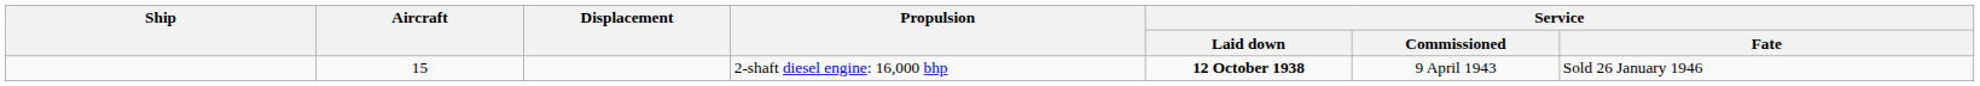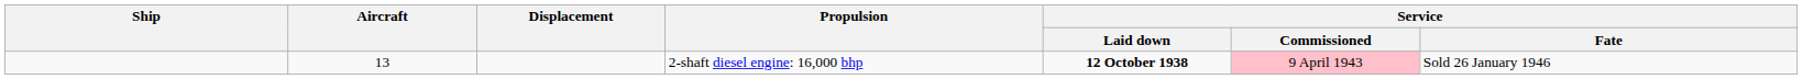 <table class="wikitable" style="width:99%;">
 <tr valign="top"|- valign="top">
 <th style="width:15%; text-align:center;" rowspan="2">Ship</th>
 <th style="width:10%; text-align:center;" rowspan="2">Aircraft</th>
 <th style="width:10%; text-align:center;" rowspan="2">Displacement</th>
 <th style="width:20%; text-align:center;" rowspan="2">Propulsion</th>
 <th style="width:40%; text-align:center;" colspan="3">Service</th>
 </tr>
 <tr valign="top">
 <th style="width:10%; text-align:center;">Laid down</th>
 <th style="width:10%; text-align:center;">Commissioned</th>
 <th style="width:20%; text-align:center;">Fate</th>
 </tr>
 <tr valign="top">
 <td align= left></td>
-<td style="text-align:center;">15</td>
+<td style="text-align:center;">13</td>
 <td style="text-align:center;"></td>
 <td align= left>2-shaft <a href='#'>diesel engine</a>: 16,000 <a href='#'>bhp</a></td>
 <td style="text-align:center;"><strong>12 October 1938</strong></td>
-<td style="text-align:center;">9 April 1943</td>
+<td style="background: pink; text-align:center;">9 April 1943</td>
 <td align= left>Sold 26 January 1946</td>
 </tr>
 </table>
